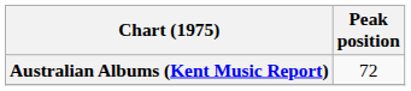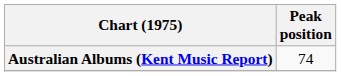 <table class="wikitable sortable plainrowheaders">
 <tr>
 <th>Chart (1975)</th>
 <th>Peak<br>position</th>
 </tr>
 <tr>
 <th scope="row">Australian Albums (<a href='#'>Kent Music Report</a>)</th>
-<td align="center">72</td>
+<td align="center">74</td>
 </tr>
 <tr>
 </tr>
 <tr>
 </tr>
 <tr>
 </tr>
 </table>
